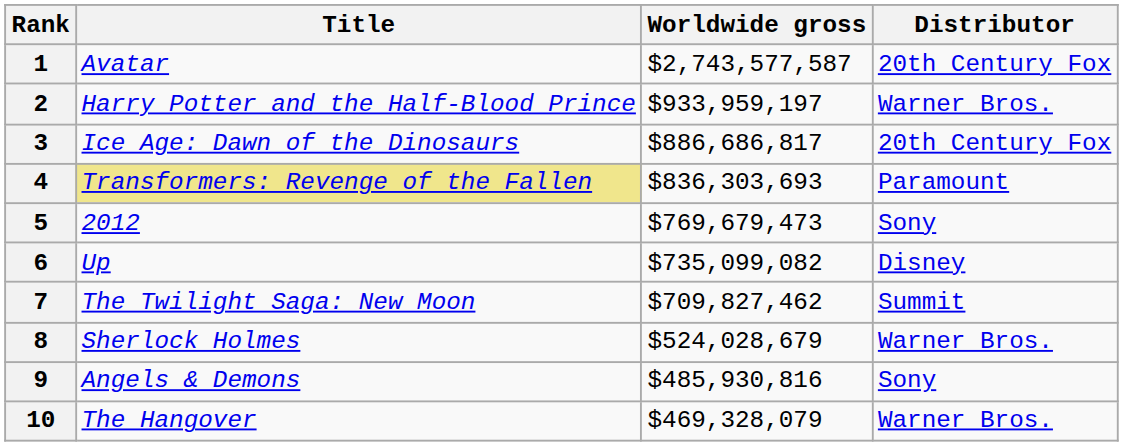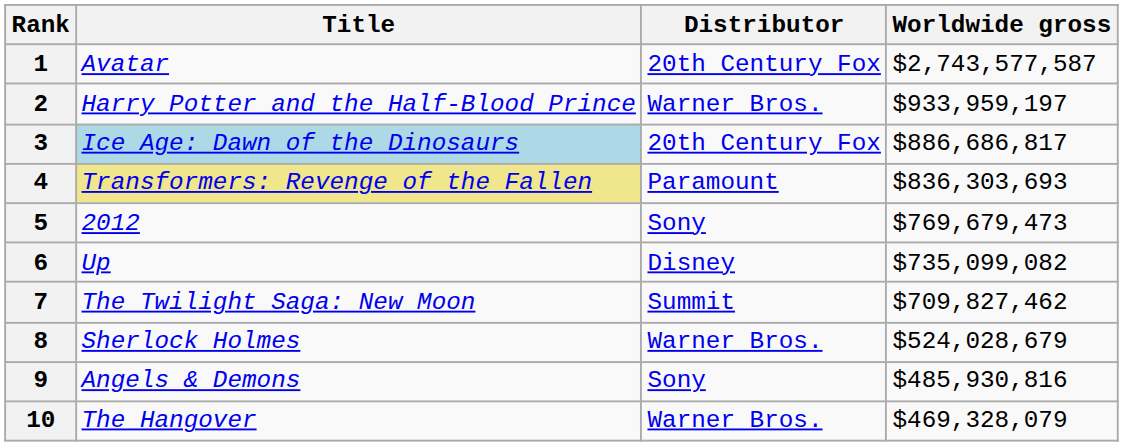 <table class="wikitable sortable" style="margin:auto; margin:auto;">
 <tr>
 <th>Rank</th>
 <th>Title</th>
+<th>Distributor</th>
 <th>Worldwide gross</th>
-<th>Distributor</th>
 </tr>
 <tr>
 <th style="text-align:center;">1</th>
 <td><em><a href='#'>Avatar</a></em></td>
+<td><a href='#'>20th Century Fox</a></td>
 <td>$2,743,577,587</td>
-<td><a href='#'>20th Century Fox</a></td>
 </tr>
 <tr>
 <th style="text-align:center;">2</th>
 <td><em><a href='#'>Harry Potter and the Half-Blood Prince</a></em></td>
+<td><a href='#'>Warner Bros.</a></td>
 <td>$933,959,197</td>
-<td><a href='#'>Warner Bros.</a></td>
 </tr>
 <tr>
 <th style="text-align:center;">3</th>
-<td><em><a href='#'>Ice Age: Dawn of the Dinosaurs</a></em></td>
+<td style="background: lightblue;"><em><a href='#'>Ice Age: Dawn of the Dinosaurs</a></em></td>
+<td><a href='#'>20th Century Fox</a></td>
 <td>$886,686,817</td>
-<td><a href='#'>20th Century Fox</a></td>
 </tr>
 <tr>
 <th style="text-align:center;">4</th>
 <td style="background: khaki;"><em><a href='#'>Transformers: Revenge of the Fallen</a></em></td>
+<td><a href='#'>Paramount</a></td>
 <td>$836,303,693</td>
-<td><a href='#'>Paramount</a></td>
 </tr>
 <tr>
 <th style="text-align:center;">5</th>
 <td><em><a href='#'>2012</a></em></td>
+<td><a href='#'>Sony</a></td>
 <td>$769,679,473</td>
-<td><a href='#'>Sony</a></td>
 </tr>
 <tr>
 <th style="text-align:center;">6</th>
 <td><em><a href='#'>Up</a></em></td>
+<td><a href='#'>Disney</a></td>
 <td>$735,099,082</td>
-<td><a href='#'>Disney</a></td>
 </tr>
 <tr>
 <th style="text-align:center;">7</th>
 <td><em><a href='#'>The Twilight Saga: New Moon</a></em></td>
+<td><a href='#'>Summit</a></td>
 <td>$709,827,462</td>
-<td><a href='#'>Summit</a></td>
 </tr>
 <tr>
 <th style="text-align:center;">8</th>
 <td><em><a href='#'>Sherlock Holmes</a></em></td>
+<td><a href='#'>Warner Bros.</a></td>
 <td>$524,028,679</td>
-<td><a href='#'>Warner Bros.</a></td>
 </tr>
 <tr>
 <th style="text-align:center;">9</th>
 <td><em><a href='#'>Angels & Demons</a></em></td>
+<td><a href='#'>Sony</a></td>
 <td>$485,930,816</td>
-<td><a href='#'>Sony</a></td>
 </tr>
 <tr>
 <th style="text-align:center;">10</th>
 <td><em><a href='#'>The Hangover</a></em></td>
+<td><a href='#'>Warner Bros.</a></td>
 <td>$469,328,079</td>
-<td><a href='#'>Warner Bros.</a></td>
 </tr>
 </table>
